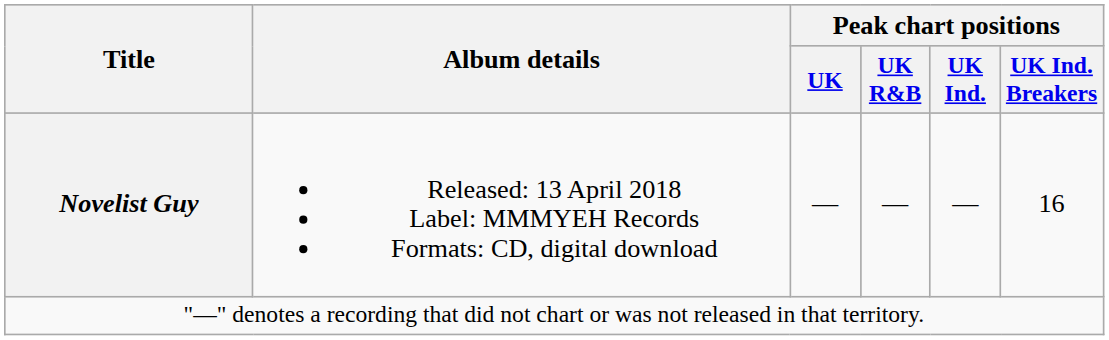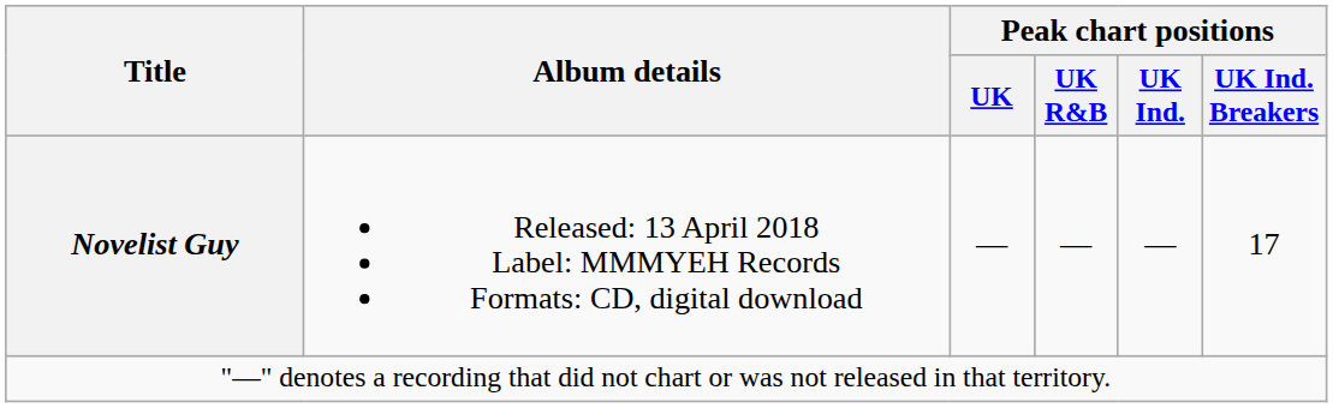 <table class="wikitable plainrowheaders" style="text-align:center;">
 <tr>
 <th scope="col" rowspan="2" style="width:9em;">Title</th>
 <th scope="col" rowspan="2" style="width:20em;">Album details</th>
 <th scope="col" colspan="4">Peak chart positions</th>
 </tr>
 <tr>
 <th scope="col" style="width:2.5em;font-size:90%;"><a href='#'>UK</a></th>
 <th scope="col" style="width:2.5em;font-size:90%;"><a href='#'>UK<br>R&B</a></th>
 <th scope="col" style="width:2.5em;font-size:90%;"><a href='#'>UK<br>Ind.</a></th>
 <th scope="col" style="width:2.5em;font-size:90%;"><a href='#'>UK Ind. Breakers</a></th>
 </tr>
 <tr>
 <th scope="row"><em>Novelist Guy</em></th>
 <td><br><ul><li>Released: 13 April 2018</li><li>Label: MMMYEH Records</li><li>Formats: CD, digital download</li></ul></td>
 <td>—</td>
 <td>—</td>
 <td>—</td>
-<td>16</td>
+<td>17</td>
 </tr>
 <tr>
 <td colspan="15" style="font-size:90%">"—" denotes a recording that did not chart or was not released in that territory.</td>
 </tr>
 </table>
